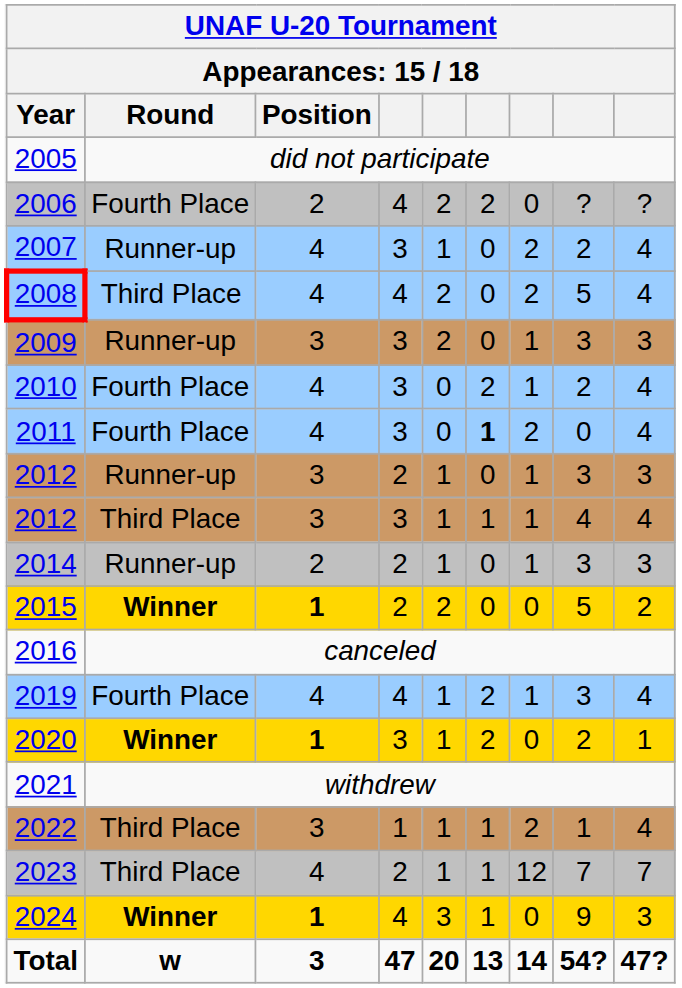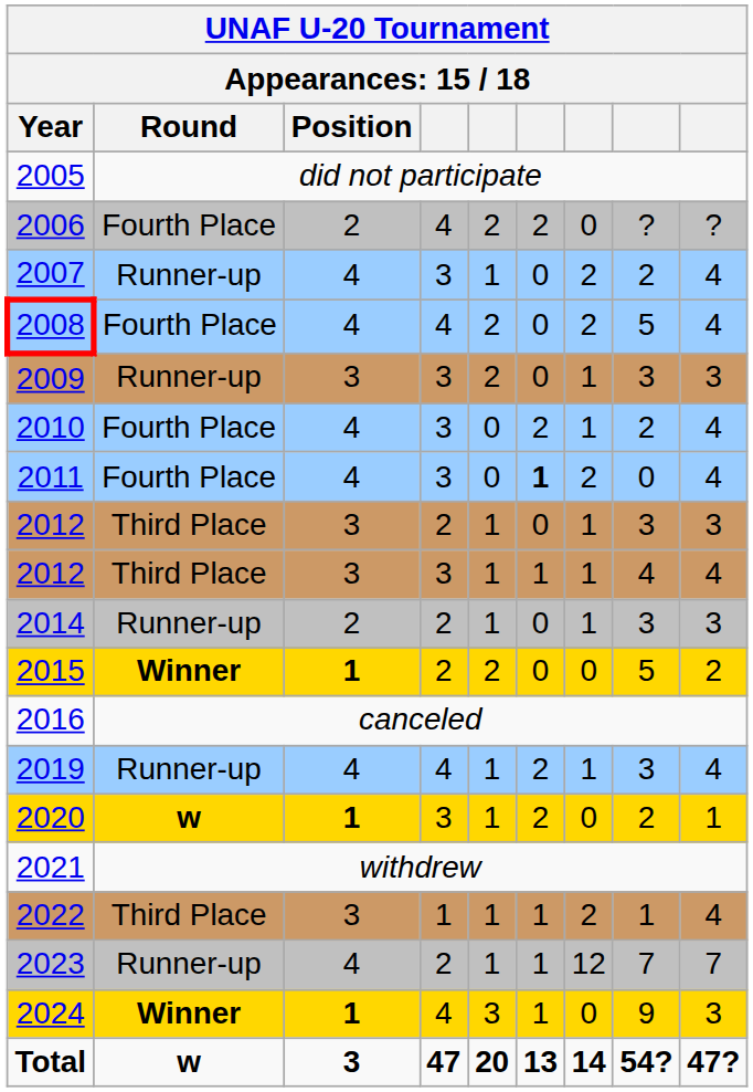 <table class="wikitable" style="text-align: center;">
 <tr>
 <th colspan="9"><a href='#'>UNAF U-20 Tournament</a></th>
 </tr>
 <tr>
 <th colspan="9">Appearances: 15 / 18</th>
 </tr>
 <tr>
 <th>Year</th>
 <th>Round</th>
 <th>Position</th>
 <th></th>
 <th></th>
 <th></th>
 <th></th>
 <th></th>
 <th></th>
 </tr>
 <tr>
 <td> <a href='#'>2005</a></td>
 <td colspan="8" rowspan="1"><em>did not participate</em></td>
 </tr>
 <tr bgcolor="silver">
 <td> <a href='#'>2006</a></td>
 <td>Fourth Place</td>
 <td>2</td>
 <td>4</td>
 <td>2</td>
 <td>2</td>
 <td>0</td>
 <td>?</td>
 <td>?</td>
 </tr>
 <tr style="background:#9acdff;">
 <td> <a href='#'>2007</a></td>
 <td>Runner-up</td>
 <td>4</td>
 <td>3</td>
 <td>1</td>
 <td>0</td>
 <td>2</td>
 <td>2</td>
 <td>4</td>
 </tr>
 <tr style="background:#9acdff;">
 <td style="border: 3px solid red"> <a href='#'>2008</a></td>
-<td>Third Place</td>
+<td>Fourth Place</td>
 <td>4</td>
 <td>4</td>
 <td>2</td>
 <td>0</td>
 <td>2</td>
 <td>5</td>
 <td>4</td>
 </tr>
 <tr style="background:#c96;">
 <td> <a href='#'>2009</a></td>
 <td>Runner-up</td>
 <td>3</td>
 <td>3</td>
 <td>2</td>
 <td>0</td>
 <td>1</td>
 <td>3</td>
 <td>3</td>
 </tr>
 <tr style="background:#9acdff;">
 <td> <a href='#'>2010</a></td>
 <td>Fourth Place</td>
 <td>4</td>
 <td>3</td>
 <td>0</td>
 <td>2</td>
 <td>1</td>
 <td>2</td>
 <td>4</td>
 </tr>
 <tr style="background:#9acdff;">
 <td> <a href='#'>2011</a></td>
 <td>Fourth Place</td>
 <td>4</td>
 <td>3</td>
 <td>0</td>
 <td><strong>1</strong></td>
 <td>2</td>
 <td>0</td>
 <td>4</td>
 </tr>
 <tr style="background:#c96;">
 <td> <a href='#'>2012</a></td>
-<td>Runner-up</td>
+<td>Third Place</td>
 <td>3</td>
 <td>2</td>
 <td>1</td>
 <td>0</td>
 <td>1</td>
 <td>3</td>
 <td>3</td>
 </tr>
 <tr style="background:#c96;">
 <td> <a href='#'>2012</a></td>
 <td>Third Place</td>
 <td>3</td>
 <td>3</td>
 <td>1</td>
 <td>1</td>
 <td>1</td>
 <td>4</td>
 <td>4</td>
 </tr>
 <tr bgcolor="silver">
 <td> <a href='#'>2014</a></td>
 <td>Runner-up</td>
 <td>2</td>
 <td>2</td>
 <td>1</td>
 <td>0</td>
 <td>1</td>
 <td>3</td>
 <td>3</td>
 </tr>
 <tr bgcolor="Gold">
 <td> <a href='#'>2015</a></td>
 <td><strong>Winner</strong></td>
 <td><strong>1</strong></td>
 <td>2</td>
 <td>2</td>
 <td>0</td>
 <td>0</td>
 <td>5</td>
 <td>2</td>
 </tr>
 <tr>
 <td> <a href='#'>2016</a></td>
 <td colspan="8"><em>canceled</em></td>
 </tr>
 <tr style="background:#9acdff;">
 <td> <a href='#'>2019</a></td>
-<td>Fourth Place</td>
+<td>Runner-up</td>
 <td>4</td>
 <td>4</td>
 <td>1</td>
 <td>2</td>
 <td>1</td>
 <td>3</td>
 <td>4</td>
 </tr>
 <tr bgcolor="Gold">
 <td> <a href='#'>2020</a></td>
-<td><strong>Winner</strong></td>
+<td><strong>w</strong></td>
 <td><strong>1</strong></td>
 <td>3</td>
 <td>1</td>
 <td>2</td>
 <td>0</td>
 <td>2</td>
 <td>1</td>
 </tr>
 <tr>
 <td> <a href='#'>2021</a></td>
 <td colspan="8"><em>withdrew</em></td>
 </tr>
 <tr style="background:#c96;">
 <td> <a href='#'>2022</a></td>
 <td>Third Place</td>
 <td>3</td>
 <td>1</td>
 <td>1</td>
 <td>1</td>
 <td>2</td>
 <td>1</td>
 <td>4</td>
 </tr>
 <tr bgcolor="silver">
 <td> <a href='#'>2023</a></td>
-<td>Third Place</td>
+<td>Runner-up</td>
 <td>4</td>
 <td>2</td>
 <td>1</td>
 <td>1</td>
 <td>12</td>
 <td>7</td>
 <td>7</td>
 </tr>
 <tr bgcolor="Gold">
 <td> <a href='#'>2024</a></td>
 <td><strong>Winner</strong></td>
 <td><strong>1</strong></td>
 <td>4</td>
 <td>3</td>
 <td>1</td>
 <td>0</td>
 <td>9</td>
 <td>3</td>
 </tr>
 <tr>
 <td><strong>Total</strong></td>
 <td><strong>w</strong></td>
 <td><strong>3</strong></td>
 <td><strong>47</strong></td>
 <td><strong>20</strong></td>
 <td><strong>13</strong></td>
 <td><strong>14</strong></td>
 <td><strong>54?</strong></td>
 <td><strong>47?</strong></td>
 </tr>
 </table>
